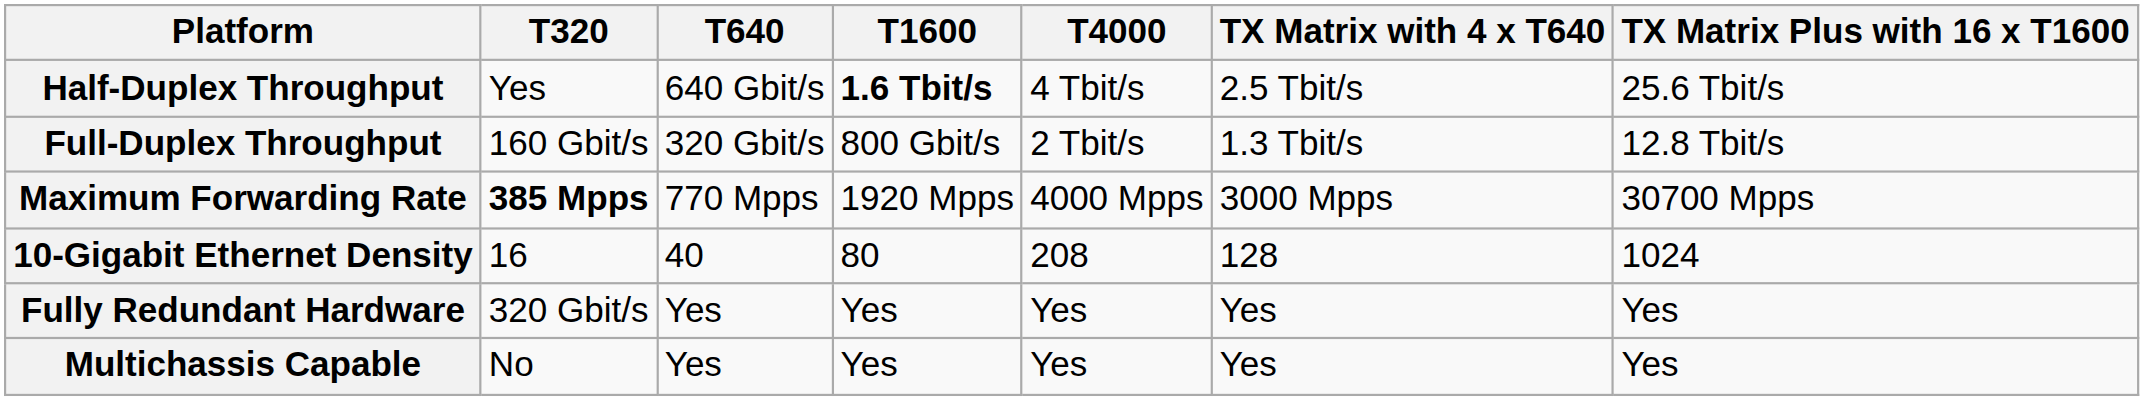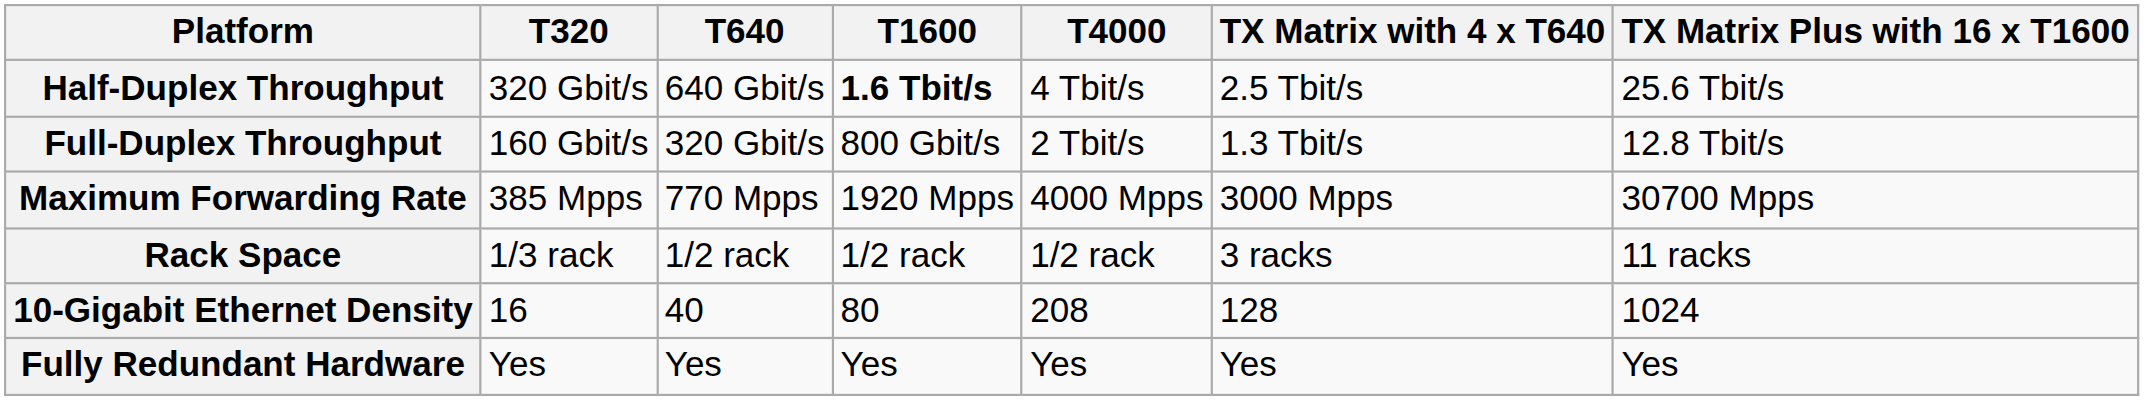 <table class="wikitable">
 <tr>
 <th>Platform</th>
 <th>T320</th>
 <th>T640</th>
 <th>T1600</th>
 <th>T4000</th>
 <th>TX Matrix with 4 x T640</th>
 <th>TX Matrix Plus with 16 x T1600</th>
 </tr>
 <tr>
 <th>Half-Duplex Throughput</th>
-<td>Yes</td>
+<td>320 Gbit/s</td>
 <td>640 Gbit/s</td>
 <td><strong>1.6 Tbit/s</strong></td>
 <td>4 Tbit/s</td>
 <td>2.5 Tbit/s</td>
 <td>25.6 Tbit/s</td>
 </tr>
 <tr>
 <th>Full-Duplex Throughput</th>
 <td>160 Gbit/s</td>
 <td>320 Gbit/s</td>
 <td>800 Gbit/s</td>
 <td>2 Tbit/s</td>
 <td>1.3 Tbit/s</td>
 <td>12.8 Tbit/s</td>
 </tr>
 <tr>
 <th>Maximum Forwarding Rate</th>
-<td><strong>385 Mpps</strong></td>
+<td>385 Mpps</td>
 <td>770 Mpps</td>
 <td>1920 Mpps</td>
 <td>4000 Mpps</td>
 <td>3000 Mpps</td>
 <td>30700 Mpps</td>
+</tr>
+<tr>
+<th>Rack Space</th>
+<td>1/3 rack</td>
+<td>1/2 rack</td>
+<td>1/2 rack</td>
+<td>1/2 rack</td>
+<td>3 racks</td>
+<td>11 racks</td>
 </tr>
 <tr>
 <th>10-Gigabit Ethernet Density</th>
 <td>16</td>
 <td>40</td>
 <td>80</td>
 <td>208</td>
 <td>128</td>
 <td>1024</td>
 </tr>
 <tr>
 <th>Fully Redundant Hardware</th>
-<td>320 Gbit/s</td>
 <td>Yes</td>
-<td>Yes</td>
-<td>Yes</td>
-<td>Yes</td>
-<td>Yes</td>
-</tr>
-<tr>
-<th>Multichassis Capable</th>
-<td>No</td>
 <td>Yes</td>
 <td>Yes</td>
 <td>Yes</td>
 <td>Yes</td>
 <td>Yes</td>
 </tr>
 </table>
